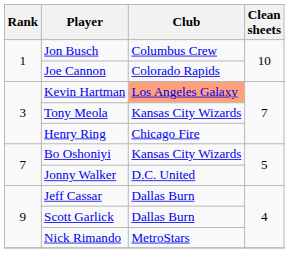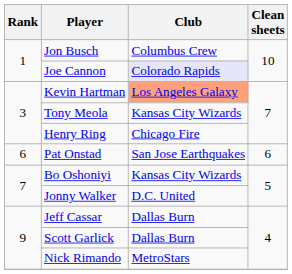 <table class="wikitable" style="text-align:center">
 <tr>
 <th>Rank</th>
 <th>Player</th>
 <th>Club</th>
 <th>Clean<br>sheets</th>
 </tr>
 <tr>
 <td rowspan="2">1</td>
 <td align="left"> <a href='#'>Jon Busch</a></td>
 <td align="left"><a href='#'>Columbus Crew</a></td>
 <td rowspan="2">10</td>
 </tr>
 <tr>
 <td align="left"> <a href='#'>Joe Cannon</a></td>
-<td align="left"><a href='#'>Colorado Rapids</a></td>
+<td align="left" style="background: lavender;"><a href='#'>Colorado Rapids</a></td>
 </tr>
 <tr>
 <td rowspan="3">3</td>
 <td align="left"> <a href='#'>Kevin Hartman</a></td>
 <td align="left" style="background: lightsalmon;"><a href='#'>Los Angeles Galaxy</a></td>
 <td rowspan="3">7</td>
 </tr>
 <tr>
 <td align="left"> <a href='#'>Tony Meola</a></td>
 <td align="left"><a href='#'>Kansas City Wizards</a></td>
 </tr>
 <tr>
 <td align="left"> <a href='#'>Henry Ring</a></td>
 <td align="left"><a href='#'>Chicago Fire</a></td>
+</tr>
+<tr>
+<td>6</td>
+<td align="left"> <a href='#'>Pat Onstad</a></td>
+<td align="left"><a href='#'>San Jose Earthquakes</a></td>
+<td>6</td>
 </tr>
 <tr>
 <td rowspan="2">7</td>
 <td align="left"> <a href='#'>Bo Oshoniyi</a></td>
 <td align="left"><a href='#'>Kansas City Wizards</a></td>
 <td rowspan="2">5</td>
 </tr>
 <tr>
 <td align="left"> <a href='#'>Jonny Walker</a></td>
 <td align="left"><a href='#'>D.C. United</a></td>
 </tr>
 <tr>
 <td rowspan="3">9</td>
 <td align="left"> <a href='#'>Jeff Cassar</a></td>
 <td align="left"><a href='#'>Dallas Burn</a></td>
 <td rowspan="3">4</td>
 </tr>
 <tr>
 <td align="left"> <a href='#'>Scott Garlick</a></td>
 <td align="left"><a href='#'>Dallas Burn</a></td>
 </tr>
 <tr>
 <td align="left"> <a href='#'>Nick Rimando</a></td>
 <td align="left"><a href='#'>MetroStars</a></td>
 </tr>
 <tr>
 </tr>
 </table>
